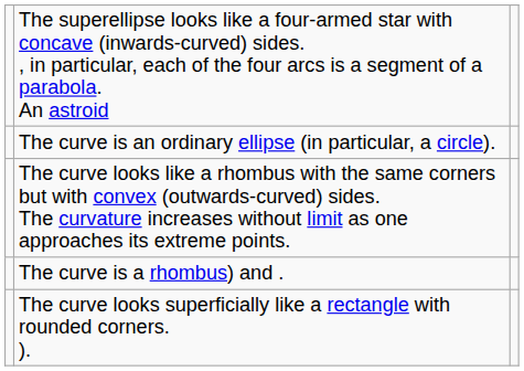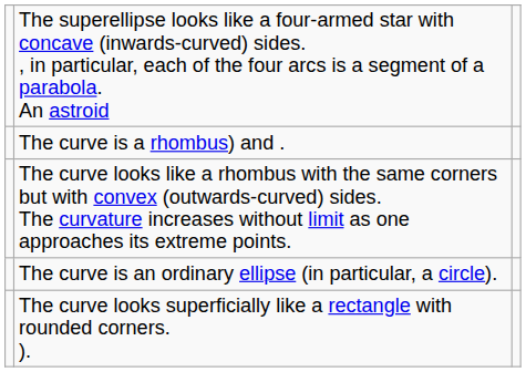 <table class="wikitable">
 <tr>
 <td></td>
 <td width="390px">The superellipse looks like a four-armed star with <a href='#'>concave</a> (inwards-curved) sides.<br>, in particular, each of the four arcs is a segment of a <a href='#'>parabola</a>.<br>An <a href='#'>astroid</a></td>
+<td></td>
+</tr>
+<tr>
+<td></td>
+<td>The curve is a <a href='#'>rhombus</a>) and .</td>
+<td></td>
+</tr>
+<tr>
+<td></td>
+<td>The curve looks like a rhombus with the same corners but with <a href='#'>convex</a> (outwards-curved) sides.<br>The <a href='#'>curvature</a> increases without <a href='#'>limit</a> as one approaches its extreme points.</td>
 <td></td>
 </tr>
 <tr>
 <td></td>
 <td>The curve is an ordinary <a href='#'>ellipse</a> (in particular, a <a href='#'>circle</a>).</td>
 <td></td>
 </tr>
 <tr>
 <td></td>
-<td>The curve looks like a rhombus with the same corners but with <a href='#'>convex</a> (outwards-curved) sides.<br>The <a href='#'>curvature</a> increases without <a href='#'>limit</a> as one approaches its extreme points.</td>
-<td></td>
-</tr>
-<tr>
-<td></td>
-<td>The curve is a <a href='#'>rhombus</a>) and .</td>
-<td></td>
-</tr>
-<tr>
-<td></td>
 <td>The curve looks superficially like a <a href='#'>rectangle</a> with rounded corners.<br>).</td>
 <td></td>
 </tr>
 </table>
